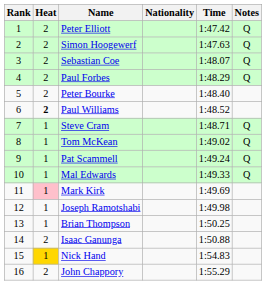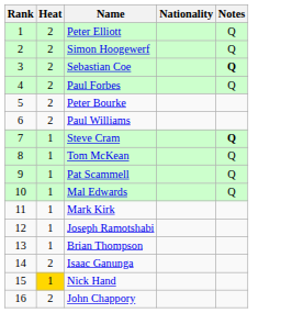 <table class="wikitable sortable" style="text-align:center">
 <tr>
 <th>Rank</th>
 <th>Heat</th>
 <th>Name</th>
 <th>Nationality</th>
-<th>Time</th>
 <th>Notes</th>
 </tr>
 <tr bgcolor=ccffcc>
 <td>1</td>
 <td>2</td>
 <td align=left><a href='#'>Peter Elliott</a></td>
 <td align=left></td>
-<td>1:47.42</td>
 <td>Q</td>
 </tr>
 <tr bgcolor=ccffcc>
 <td>2</td>
 <td>2</td>
 <td align=left><a href='#'>Simon Hoogewerf</a></td>
 <td align=left></td>
-<td>1:47.63</td>
 <td>Q</td>
 </tr>
 <tr bgcolor=ccffcc>
 <td>3</td>
 <td>2</td>
 <td align=left><a href='#'>Sebastian Coe</a></td>
 <td align=left></td>
-<td>1:48.07</td>
-<td>Q</td>
+<td><strong>Q</strong></td>
 </tr>
 <tr bgcolor=ccffcc>
 <td>4</td>
 <td>2</td>
 <td align=left><a href='#'>Paul Forbes</a></td>
 <td align=left></td>
-<td>1:48.29</td>
 <td>Q</td>
 </tr>
 <tr>
 <td>5</td>
 <td>2</td>
 <td align=left><a href='#'>Peter Bourke</a></td>
 <td align=left></td>
-<td>1:48.40</td>
 <td></td>
 </tr>
 <tr>
 <td>6</td>
-<td><strong>2</strong></td>
+<td>2</td>
 <td align=left><a href='#'>Paul Williams</a></td>
 <td align=left></td>
-<td>1:48.52</td>
 <td></td>
 </tr>
 <tr bgcolor=ccffcc>
 <td>7</td>
 <td>1</td>
 <td align=left><a href='#'>Steve Cram</a></td>
 <td align=left></td>
-<td>1:48.71</td>
-<td>Q</td>
+<td><strong>Q</strong></td>
 </tr>
 <tr bgcolor=ccffcc>
 <td>8</td>
 <td>1</td>
 <td align=left><a href='#'>Tom McKean</a></td>
 <td align=left></td>
-<td>1:49.02</td>
 <td>Q</td>
 </tr>
 <tr bgcolor=ccffcc>
 <td>9</td>
 <td>1</td>
 <td align=left><a href='#'>Pat Scammell</a></td>
 <td align=left></td>
-<td>1:49.24</td>
 <td>Q</td>
 </tr>
 <tr bgcolor=ccffcc>
 <td>10</td>
 <td>1</td>
 <td align=left><a href='#'>Mal Edwards</a></td>
 <td align=left></td>
-<td>1:49.33</td>
 <td>Q</td>
 </tr>
 <tr>
 <td>11</td>
-<td style="background: pink;">1</td>
+<td>1</td>
 <td align=left><a href='#'>Mark Kirk</a></td>
 <td align=left></td>
-<td>1:49.69</td>
 <td></td>
 </tr>
 <tr>
 <td>12</td>
 <td>1</td>
 <td align=left><a href='#'>Joseph Ramotshabi</a></td>
 <td align=left></td>
-<td>1:49.98</td>
 <td></td>
 </tr>
 <tr>
 <td>13</td>
 <td>1</td>
 <td align=left><a href='#'>Brian Thompson</a></td>
 <td align=left></td>
-<td>1:50.25</td>
 <td></td>
 </tr>
 <tr>
 <td>14</td>
 <td>2</td>
 <td align=left><a href='#'>Isaac Ganunga</a></td>
 <td align=left></td>
-<td>1:50.88</td>
 <td></td>
 </tr>
 <tr>
 <td>15</td>
 <td style="background: gold;">1</td>
 <td align=left><a href='#'>Nick Hand</a></td>
 <td align=left></td>
-<td>1:54.83</td>
 <td></td>
 </tr>
 <tr>
 <td>16</td>
 <td>2</td>
 <td align=left><a href='#'>John Chappory</a></td>
 <td align=left></td>
-<td>1:55.29</td>
 <td></td>
 </tr>
 </table>
